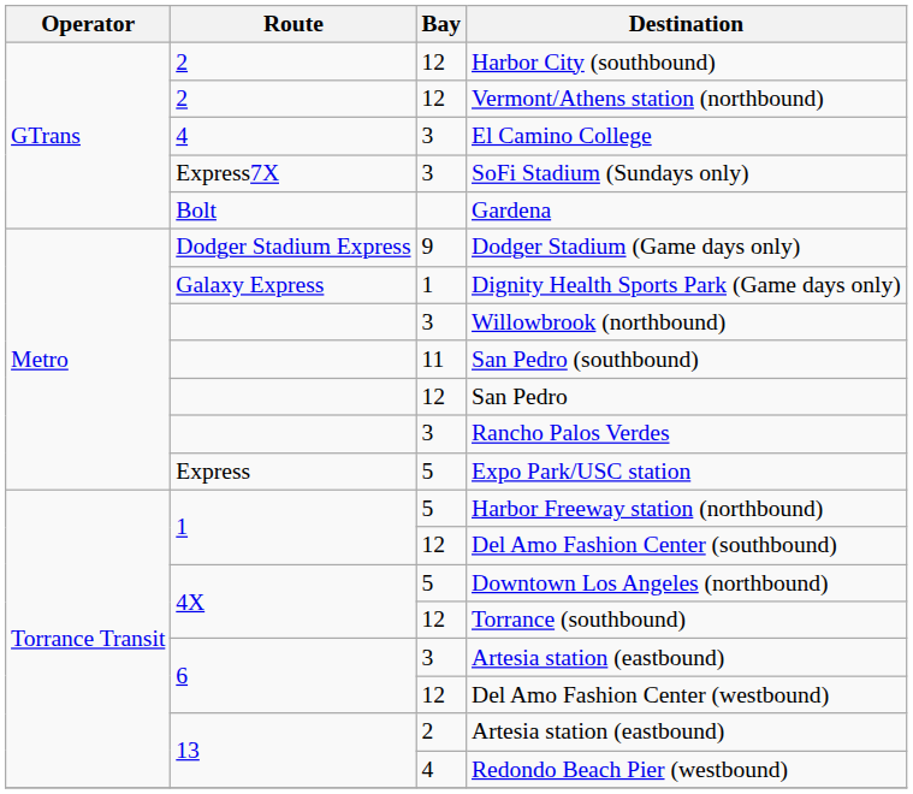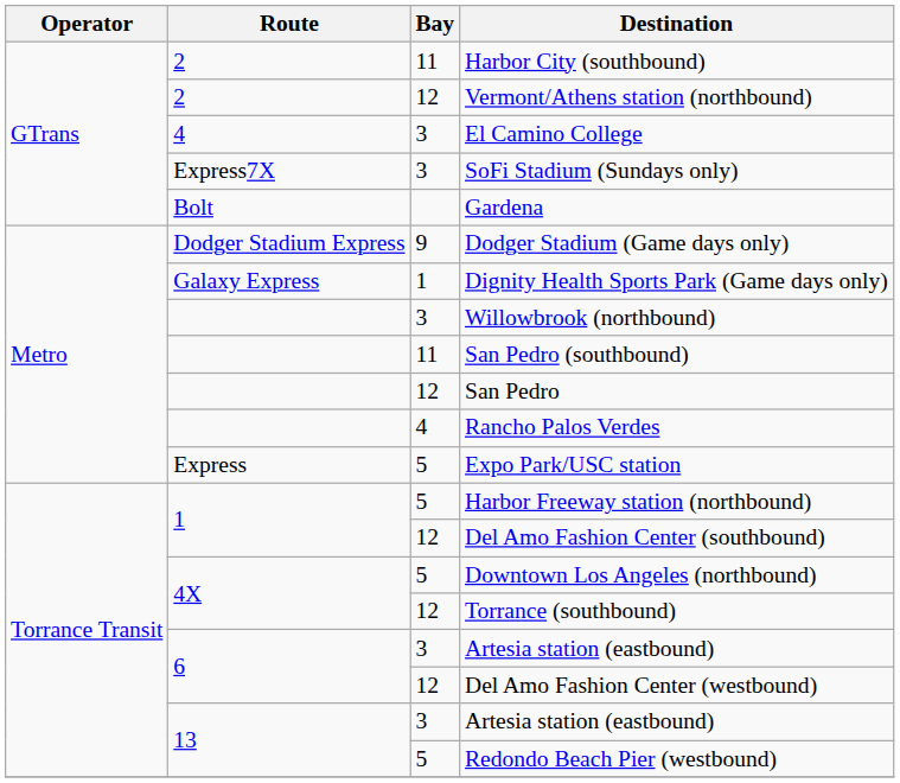 <table class="wikitable">
 <tr>
 <th>Operator</th>
 <th>Route</th>
 <th>Bay</th>
 <th>Destination</th>
 </tr>
 <tr>
 <td rowspan="5"><a href='#'>GTrans</a></td>
 <td><a href='#'>2</a></td>
-<td>12</td>
+<td>11</td>
 <td><a href='#'>Harbor City</a> (southbound)</td>
 </tr>
 <tr>
 <td><a href='#'>2</a></td>
 <td>12</td>
 <td><a href='#'>Vermont/Athens station</a> (northbound)</td>
 </tr>
 <tr>
 <td><a href='#'>4</a></td>
 <td>3</td>
 <td><a href='#'>El Camino College</a></td>
 </tr>
 <tr>
 <td>Express<a href='#'>7X</a></td>
 <td>3</td>
 <td><a href='#'>SoFi Stadium</a> (Sundays only)</td>
 </tr>
 <tr>
 <td><a href='#'>Bolt</a></td>
 <td></td>
 <td><a href='#'>Gardena</a></td>
 </tr>
 <tr>
 <td rowspan="7"><a href='#'>Metro</a></td>
 <td><a href='#'>Dodger Stadium Express</a></td>
 <td>9</td>
 <td><a href='#'>Dodger Stadium</a> (Game days only)</td>
 </tr>
 <tr>
 <td><a href='#'>Galaxy Express</a></td>
 <td>1</td>
 <td><a href='#'>Dignity Health Sports Park</a> (Game days only)</td>
 </tr>
 <tr>
 <td></td>
 <td>3</td>
 <td><a href='#'>Willowbrook</a> (northbound)</td>
 </tr>
 <tr>
 <td></td>
 <td>11</td>
 <td><a href='#'>San Pedro</a> (southbound)</td>
 </tr>
 <tr>
 <td></td>
 <td>12</td>
 <td>San Pedro</td>
 </tr>
 <tr>
 <td></td>
-<td>3</td>
+<td>4</td>
 <td><a href='#'>Rancho Palos Verdes</a></td>
 </tr>
 <tr>
 <td>Express</td>
 <td>5</td>
 <td><a href='#'>Expo Park/USC station</a></td>
 </tr>
 <tr>
 <td rowspan="8"><a href='#'>Torrance Transit</a></td>
 <td rowspan="2"><a href='#'>1</a></td>
 <td>5</td>
 <td><a href='#'>Harbor Freeway station</a> (northbound)</td>
 </tr>
 <tr>
 <td>12</td>
 <td><a href='#'>Del Amo Fashion Center</a> (southbound)</td>
 </tr>
 <tr>
 <td rowspan="2"><a href='#'>4X</a></td>
 <td>5</td>
 <td><a href='#'>Downtown Los Angeles</a> (northbound)</td>
 </tr>
 <tr>
 <td>12</td>
 <td><a href='#'>Torrance</a> (southbound)</td>
 </tr>
 <tr>
 <td rowspan="2"><a href='#'>6</a></td>
 <td>3</td>
 <td><a href='#'>Artesia station</a> (eastbound)</td>
 </tr>
 <tr>
 <td>12</td>
 <td>Del Amo Fashion Center (westbound)</td>
 </tr>
 <tr>
 <td rowspan="2"><a href='#'>13</a></td>
-<td>2</td>
+<td>3</td>
 <td>Artesia station (eastbound)</td>
 </tr>
 <tr>
-<td>4</td>
+<td>5</td>
 <td><a href='#'>Redondo Beach Pier</a> (westbound)</td>
 </tr>
 <tr>
 </tr>
 </table>
